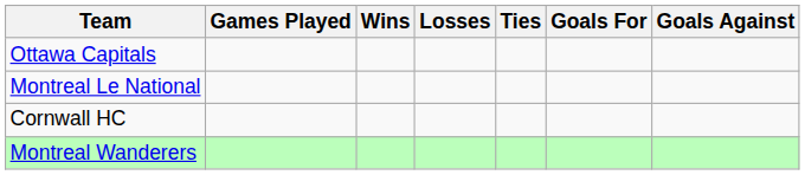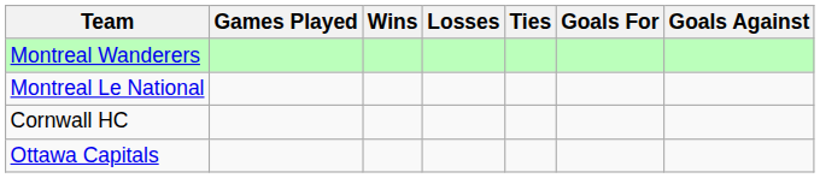 <table class="wikitable">
 <tr>
 <th>Team</th>
 <th>Games Played</th>
 <th>Wins</th>
 <th>Losses</th>
 <th>Ties</th>
 <th>Goals For</th>
 <th>Goals Against</th>
 </tr>
-<tr>
-<td><a href='#'>Ottawa Capitals</a></td>
+<tr bgcolor="#bbffbb">
+<td><a href='#'>Montreal Wanderers</a></td>
 <td></td>
 <td></td>
 <td></td>
 <td></td>
 <td></td>
 <td></td>
 </tr>
 <tr>
 <td><a href='#'>Montreal Le National</a></td>
 <td></td>
 <td></td>
 <td></td>
 <td></td>
 <td></td>
 <td></td>
 </tr>
 <tr>
 <td>Cornwall HC</td>
 <td></td>
 <td></td>
 <td></td>
 <td></td>
 <td></td>
 <td></td>
 </tr>
-<tr bgcolor="#bbffbb">
-<td><a href='#'>Montreal Wanderers</a></td>
+<tr>
+<td><a href='#'>Ottawa Capitals</a></td>
 <td></td>
 <td></td>
 <td></td>
 <td></td>
 <td></td>
 <td></td>
 </tr>
 </table>
